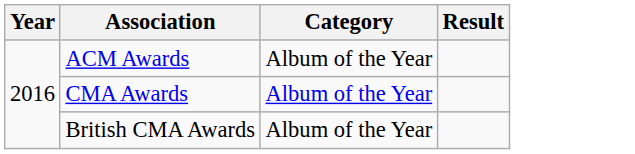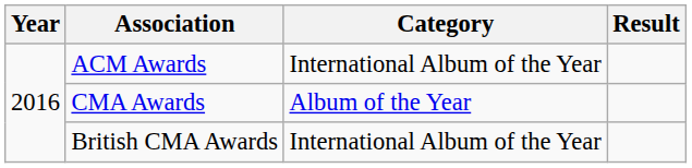 <table class="wikitable plainrowheaders">
 <tr>
 <th>Year</th>
 <th>Association</th>
 <th>Category</th>
 <th>Result</th>
 </tr>
 <tr>
 <td rowspan="3">2016</td>
 <td rowspan="1"><a href='#'>ACM Awards</a></td>
-<td>Album of the Year</td>
+<td>International Album of the Year</td>
 <td></td>
 </tr>
 <tr>
 <td><a href='#'>CMA Awards</a></td>
 <td><a href='#'>Album of the Year</a></td>
 <td></td>
 </tr>
 <tr>
 <td>British CMA Awards</td>
-<td>Album of the Year</td>
+<td>International Album of the Year</td>
 <td></td>
 </tr>
 </table>
